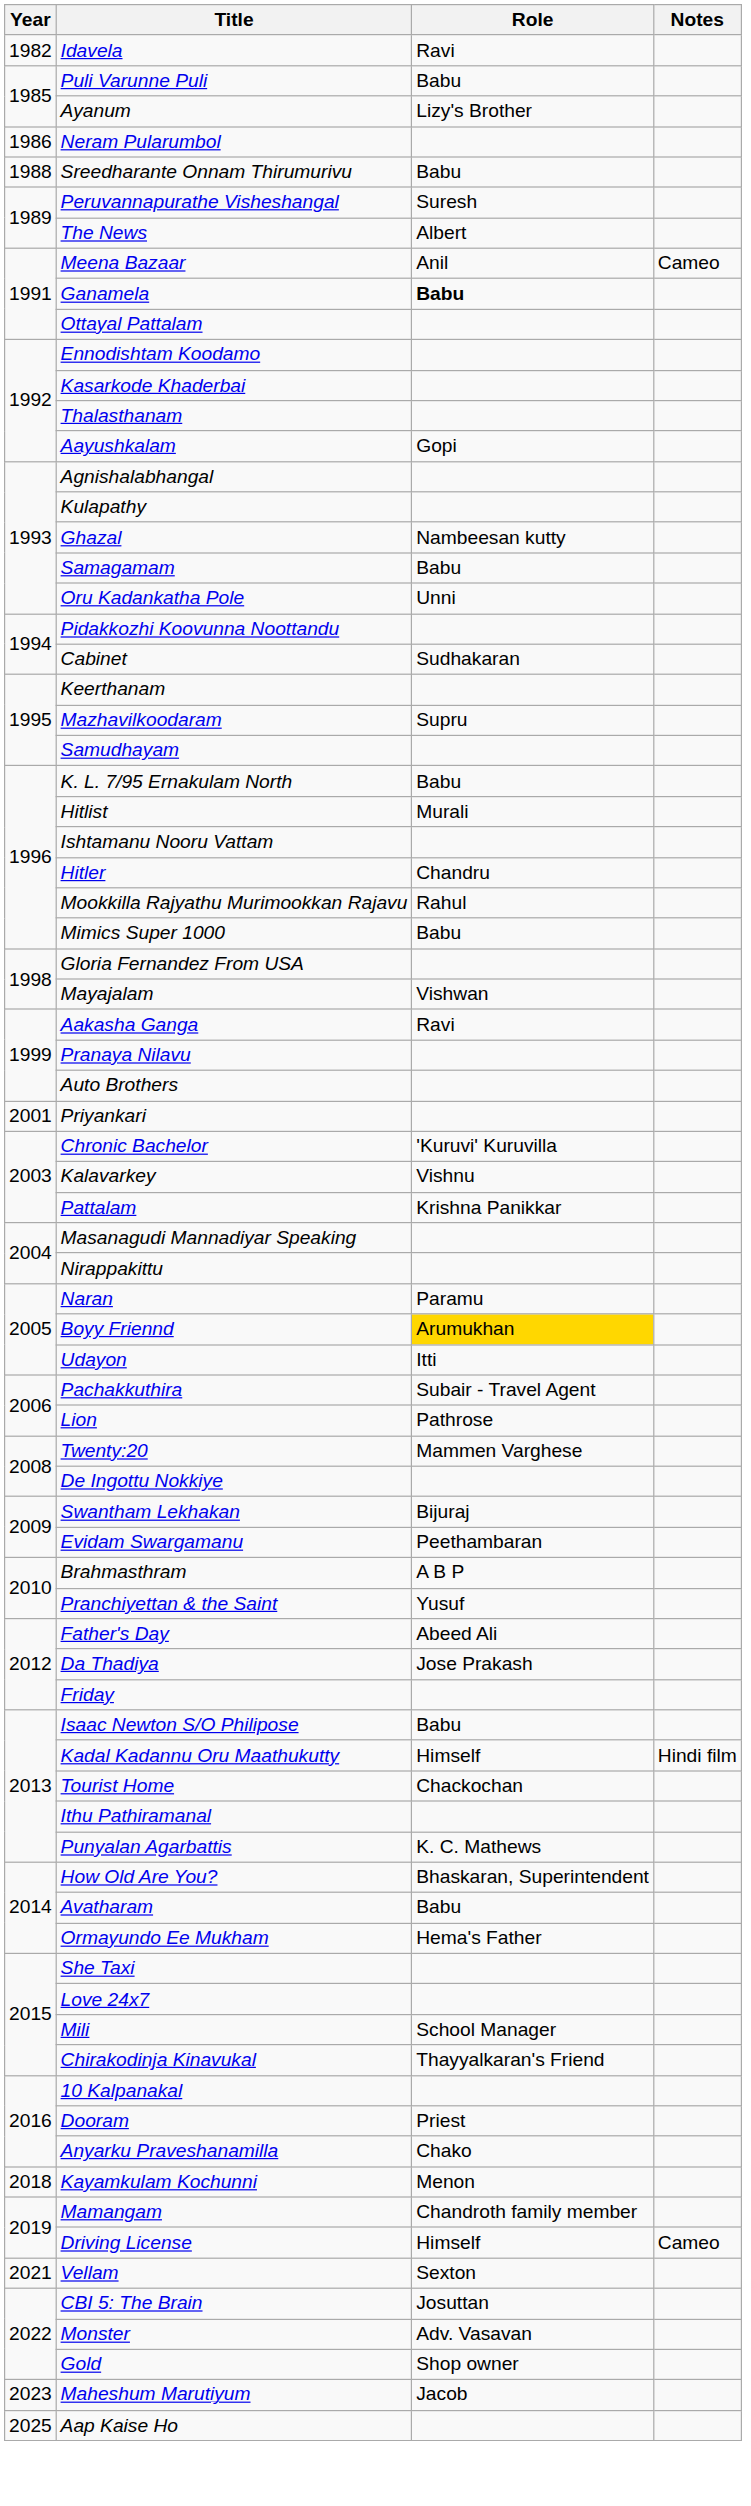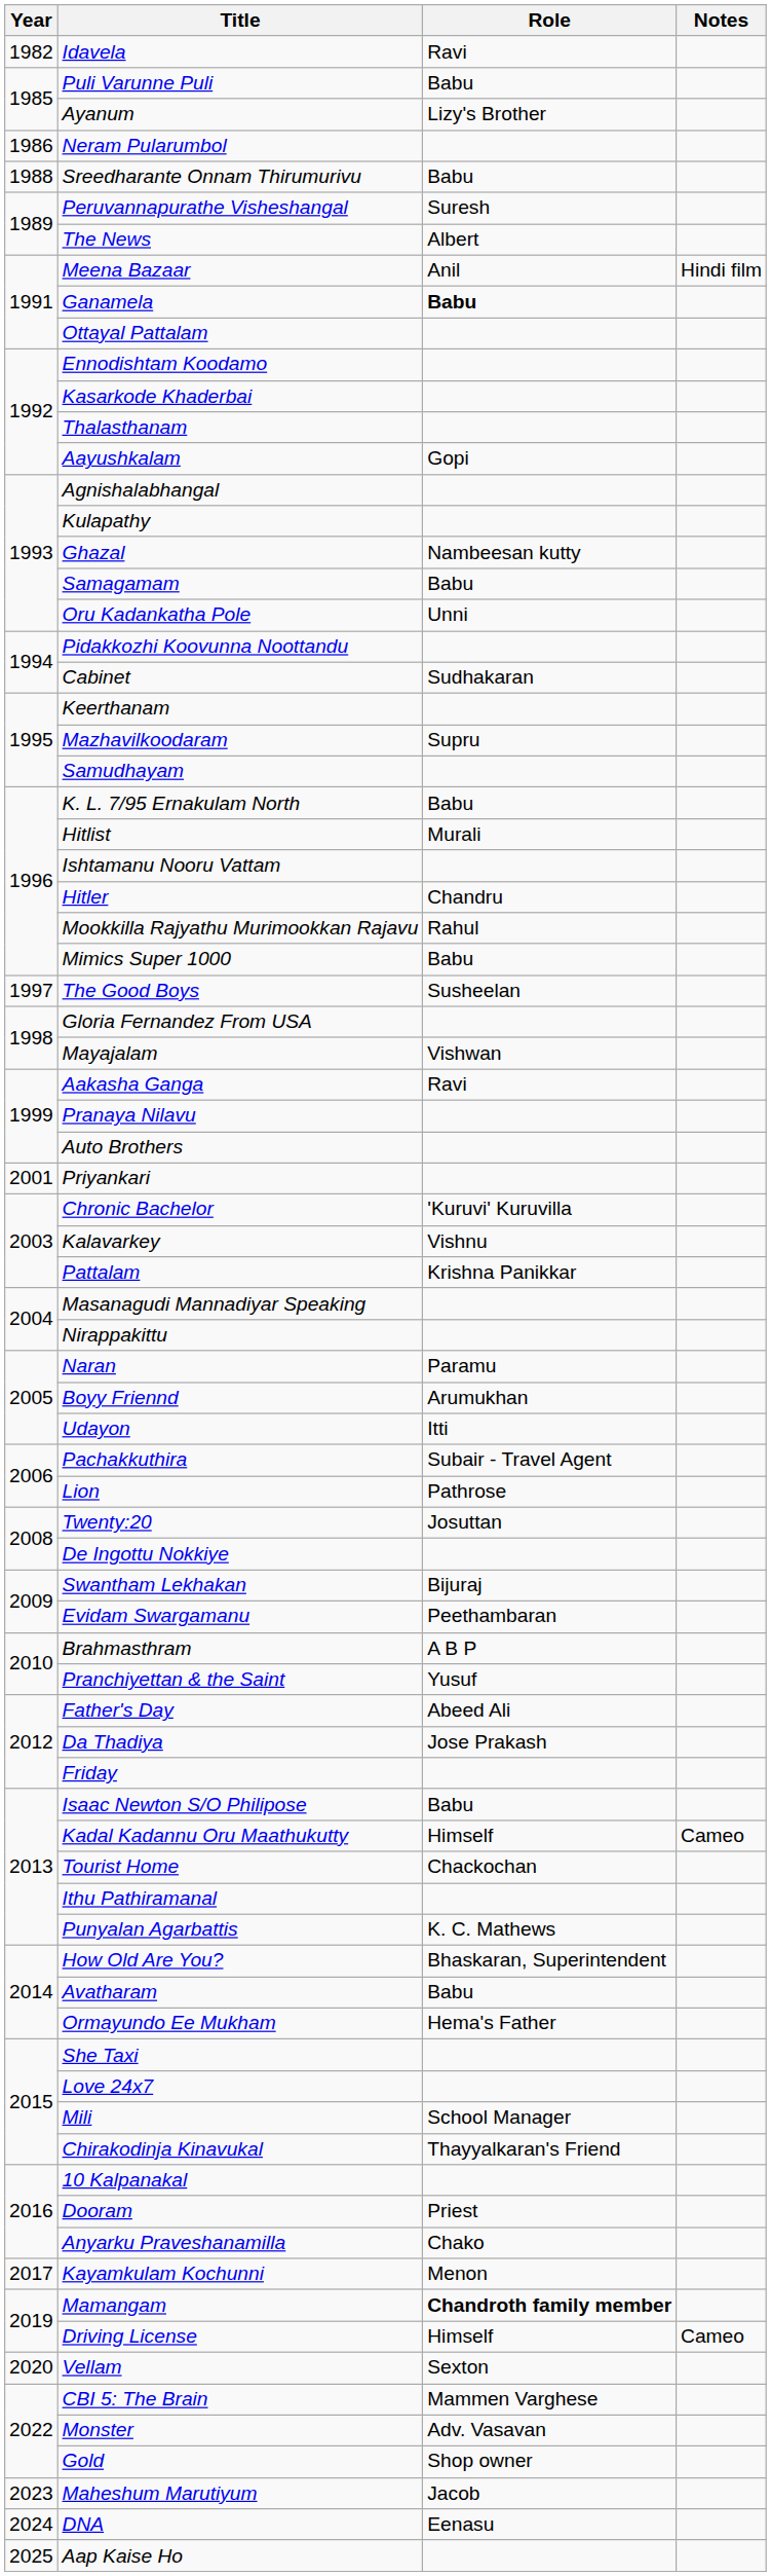 <table class="wikitable sortable">
 <tr>
 <th>Year</th>
 <th>Title</th>
 <th>Role</th>
 <th class="unsortable">Notes</th>
 </tr>
 <tr>
 <td>1982</td>
 <td><em><a href='#'>Idavela</a></em></td>
 <td>Ravi</td>
 <td></td>
 </tr>
 <tr>
 <td rowspan=2>1985</td>
 <td><em><a href='#'>Puli Varunne Puli</a></em></td>
 <td>Babu</td>
 <td></td>
 </tr>
 <tr>
 <td><em>Ayanum</em></td>
 <td>Lizy's Brother</td>
 <td></td>
 </tr>
 <tr>
 <td>1986</td>
 <td><em><a href='#'>Neram Pularumbol</a></em></td>
 <td></td>
 <td></td>
 </tr>
 <tr>
 <td>1988</td>
 <td><em>Sreedharante Onnam Thirumurivu</em></td>
 <td>Babu</td>
 <td></td>
 </tr>
 <tr>
 <td rowspan=2>1989</td>
 <td><em><a href='#'>Peruvannapurathe Visheshangal</a></em></td>
 <td>Suresh</td>
 <td></td>
 </tr>
 <tr>
 <td><em><a href='#'>The News</a></em></td>
 <td>Albert</td>
 <td></td>
 </tr>
 <tr>
 <td rowspan=3>1991</td>
 <td><em><a href='#'>Meena Bazaar</a></em></td>
 <td>Anil</td>
-<td>Cameo</td>
+<td>Hindi film</td>
 </tr>
 <tr>
 <td><em><a href='#'>Ganamela</a></em></td>
 <td><strong>Babu</strong></td>
 <td></td>
 </tr>
 <tr>
 <td><em><a href='#'>Ottayal Pattalam</a></em></td>
 <td></td>
 <td></td>
 </tr>
 <tr>
 <td rowspan=4>1992</td>
 <td><em><a href='#'>Ennodishtam Koodamo</a></em></td>
 <td></td>
 <td></td>
 </tr>
 <tr>
 <td><em><a href='#'>Kasarkode Khaderbai</a></em></td>
 <td></td>
 <td></td>
 </tr>
 <tr>
 <td><em><a href='#'>Thalasthanam</a></em></td>
 <td></td>
 <td></td>
 </tr>
 <tr>
 <td><em><a href='#'>Aayushkalam</a></em></td>
 <td>Gopi</td>
 <td></td>
 </tr>
 <tr>
 <td rowspan=5>1993</td>
 <td><em>Agnishalabhangal</em></td>
 <td></td>
 <td></td>
 </tr>
 <tr>
 <td><em>Kulapathy</em></td>
 <td></td>
 <td></td>
 </tr>
 <tr>
 <td><em><a href='#'>Ghazal</a></em></td>
 <td>Nambeesan kutty</td>
 <td></td>
 </tr>
 <tr>
 <td><em><a href='#'>Samagamam</a></em></td>
 <td>Babu</td>
 <td></td>
 </tr>
 <tr>
 <td><em><a href='#'>Oru Kadankatha Pole</a></em></td>
 <td>Unni</td>
 <td></td>
 </tr>
 <tr>
 <td rowspan=2>1994</td>
 <td><em><a href='#'>Pidakkozhi Koovunna Noottandu</a></em></td>
 <td></td>
 <td></td>
 </tr>
 <tr>
 <td><em>Cabinet</em></td>
 <td>Sudhakaran</td>
 <td></td>
 </tr>
 <tr>
 <td rowspan=3>1995</td>
 <td><em>Keerthanam</em></td>
 <td></td>
 <td></td>
 </tr>
 <tr>
 <td><em><a href='#'>Mazhavilkoodaram</a></em></td>
 <td>Supru</td>
 <td></td>
 </tr>
 <tr>
 <td><em><a href='#'>Samudhayam</a></em></td>
 <td></td>
 <td></td>
 </tr>
 <tr>
 <td rowspan=6>1996</td>
 <td><em>K. L. 7/95 Ernakulam North</em></td>
 <td>Babu</td>
 <td></td>
 </tr>
 <tr>
 <td><em>Hitlist</em></td>
 <td>Murali</td>
 <td></td>
 </tr>
 <tr>
 <td><em>Ishtamanu Nooru Vattam</em></td>
 <td></td>
 <td></td>
 </tr>
 <tr>
 <td><em><a href='#'>Hitler</a></em></td>
 <td>Chandru</td>
 <td></td>
 </tr>
 <tr>
 <td><em>Mookkilla Rajyathu Murimookkan Rajavu</em></td>
 <td>Rahul</td>
 <td></td>
 </tr>
 <tr>
 <td><em>Mimics Super 1000</em></td>
 <td>Babu</td>
 <td></td>
 </tr>
 <tr>
+<td>1997</td>
+<td><em><a href='#'>The Good Boys</a></em></td>
+<td>Susheelan</td>
+<td></td>
+</tr>
+<tr>
 <td rowspan=2>1998</td>
 <td><em>Gloria Fernandez From USA</em></td>
 <td></td>
 <td></td>
 </tr>
 <tr>
 <td><em>Mayajalam</em></td>
 <td>Vishwan</td>
 <td></td>
 </tr>
 <tr>
 <td rowspan=3>1999</td>
 <td><em><a href='#'>Aakasha Ganga</a></em></td>
 <td>Ravi</td>
 <td></td>
 </tr>
 <tr>
 <td><em><a href='#'>Pranaya Nilavu</a></em></td>
 <td></td>
 <td></td>
 </tr>
 <tr>
 <td><em>Auto Brothers</em></td>
 <td></td>
 <td></td>
 </tr>
 <tr>
 <td>2001</td>
 <td><em>Priyankari</em></td>
 <td></td>
 <td></td>
 </tr>
 <tr>
 <td rowspan=3>2003</td>
 <td><em><a href='#'>Chronic Bachelor</a></em></td>
 <td>'Kuruvi' Kuruvilla</td>
 <td></td>
 </tr>
 <tr>
 <td><em>Kalavarkey</em></td>
 <td>Vishnu</td>
 <td></td>
 </tr>
 <tr>
 <td><em><a href='#'>Pattalam</a></em></td>
 <td>Krishna Panikkar</td>
 <td></td>
 </tr>
 <tr>
 <td rowspan=2>2004</td>
 <td><em>Masanagudi Mannadiyar Speaking</em></td>
 <td></td>
 <td></td>
 </tr>
 <tr>
 <td><em>Nirappakittu</em></td>
 <td></td>
 <td></td>
 </tr>
 <tr>
 <td rowspan=3>2005</td>
 <td><em><a href='#'>Naran</a></em></td>
 <td>Paramu</td>
 <td></td>
 </tr>
 <tr>
 <td><em><a href='#'>Boyy Friennd</a></em></td>
-<td style="background: gold;">Arumukhan</td>
+<td>Arumukhan</td>
 <td></td>
 </tr>
 <tr>
 <td><em><a href='#'>Udayon</a></em></td>
 <td>Itti</td>
 <td></td>
 </tr>
 <tr>
 <td rowspan=2>2006</td>
 <td><em><a href='#'>Pachakkuthira</a></em></td>
 <td>Subair - Travel Agent</td>
 <td></td>
 </tr>
 <tr>
 <td><em><a href='#'>Lion</a></em></td>
 <td>Pathrose</td>
 <td></td>
 </tr>
 <tr>
 <td rowspan=2>2008</td>
 <td><em><a href='#'>Twenty:20</a></em></td>
-<td>Mammen Varghese</td>
+<td>Josuttan</td>
 <td></td>
 </tr>
 <tr>
 <td><em><a href='#'>De Ingottu Nokkiye</a></em></td>
 <td></td>
 <td></td>
 </tr>
 <tr>
 <td rowspan=2>2009</td>
 <td><em><a href='#'>Swantham Lekhakan</a></em></td>
 <td>Bijuraj</td>
 <td></td>
 </tr>
 <tr>
 <td><em><a href='#'>Evidam Swargamanu</a></em></td>
 <td>Peethambaran</td>
 <td></td>
 </tr>
 <tr>
 <td rowspan=2>2010</td>
 <td><em>Brahmasthram</em></td>
 <td>A B P</td>
 <td></td>
 </tr>
 <tr>
 <td><em><a href='#'>Pranchiyettan & the Saint</a></em></td>
 <td>Yusuf</td>
 <td></td>
 </tr>
 <tr>
 <td rowspan=3>2012</td>
 <td><em><a href='#'>Father's Day</a></em></td>
 <td>Abeed Ali</td>
 <td></td>
 </tr>
 <tr>
 <td><em><a href='#'>Da Thadiya</a></em></td>
 <td>Jose Prakash</td>
 <td></td>
 </tr>
 <tr>
 <td><em><a href='#'>Friday</a></em></td>
 <td></td>
 <td></td>
 </tr>
 <tr>
 <td rowspan=5>2013</td>
 <td><em><a href='#'>Isaac Newton S/O Philipose</a></em></td>
 <td>Babu</td>
 <td></td>
 </tr>
 <tr>
 <td><em><a href='#'>Kadal Kadannu Oru Maathukutty</a></em></td>
 <td>Himself</td>
-<td>Hindi film</td>
+<td>Cameo</td>
 </tr>
 <tr>
 <td><em><a href='#'>Tourist Home</a></em></td>
 <td>Chackochan</td>
 <td></td>
 </tr>
 <tr>
 <td><em><a href='#'>Ithu Pathiramanal</a></em></td>
 <td></td>
 <td></td>
 </tr>
 <tr>
 <td><em><a href='#'>Punyalan Agarbattis</a></em></td>
 <td>K. C. Mathews</td>
 <td></td>
 </tr>
 <tr>
 <td rowspan=3>2014</td>
 <td><em><a href='#'>How Old Are You?</a></em></td>
 <td>Bhaskaran, Superintendent</td>
 <td></td>
 </tr>
 <tr>
 <td><em><a href='#'>Avatharam</a></em></td>
 <td>Babu</td>
 <td></td>
 </tr>
 <tr>
 <td><em><a href='#'>Ormayundo Ee Mukham</a></em></td>
 <td>Hema's Father</td>
 <td></td>
 </tr>
 <tr>
 <td rowspan=4>2015</td>
 <td><em><a href='#'>She Taxi</a></em></td>
 <td></td>
 <td></td>
 </tr>
 <tr>
 <td><em><a href='#'>Love 24x7</a></em></td>
 <td></td>
 <td></td>
 </tr>
 <tr>
 <td><em><a href='#'>Mili</a></em></td>
 <td>School Manager</td>
 <td></td>
 </tr>
 <tr>
 <td><em><a href='#'>Chirakodinja Kinavukal</a></em></td>
 <td>Thayyalkaran's Friend</td>
 <td></td>
 </tr>
 <tr>
 <td rowspan=3>2016</td>
 <td><em><a href='#'>10 Kalpanakal</a></em></td>
 <td></td>
 <td></td>
 </tr>
 <tr>
 <td><em><a href='#'>Dooram</a></em></td>
 <td>Priest</td>
 <td></td>
 </tr>
 <tr>
 <td><em><a href='#'>Anyarku Praveshanamilla</a></em></td>
 <td>Chako</td>
 <td></td>
 </tr>
 <tr>
-<td>2018</td>
+<td>2017</td>
 <td><em><a href='#'>Kayamkulam Kochunni</a></em></td>
 <td>Menon</td>
 <td></td>
 </tr>
 <tr>
 <td rowspan=2>2019</td>
 <td><em><a href='#'>Mamangam</a></em></td>
-<td>Chandroth family member</td>
+<td><strong>Chandroth family member</strong></td>
 <td></td>
 </tr>
 <tr>
 <td><em><a href='#'>Driving License</a></em></td>
 <td>Himself</td>
 <td>Cameo</td>
 </tr>
 <tr>
-<td>2021</td>
+<td>2020</td>
 <td><em><a href='#'>Vellam</a></em></td>
 <td>Sexton</td>
 <td></td>
 </tr>
 <tr>
 <td rowspan=3>2022</td>
 <td><em><a href='#'>CBI 5: The Brain</a></em></td>
-<td>Josuttan</td>
+<td>Mammen Varghese</td>
 <td></td>
 </tr>
 <tr>
 <td><em><a href='#'>Monster</a></em></td>
 <td>Adv. Vasavan</td>
 <td></td>
 </tr>
 <tr>
 <td><em><a href='#'>Gold</a></em></td>
 <td>Shop owner</td>
 <td></td>
 </tr>
 <tr>
 <td>2023</td>
 <td><em><a href='#'>Maheshum Marutiyum</a></em></td>
 <td>Jacob</td>
 <td></td>
 </tr>
 <tr>
+<td>2024</td>
+<td><em><a href='#'>DNA</a></em></td>
+<td>Eenasu</td>
+<td></td>
+</tr>
+<tr>
 <td>2025</td>
 <td><em>Aap Kaise Ho</em></td>
 <td></td>
 <td></td>
 </tr>
 <tr>
 </tr>
 </table>
